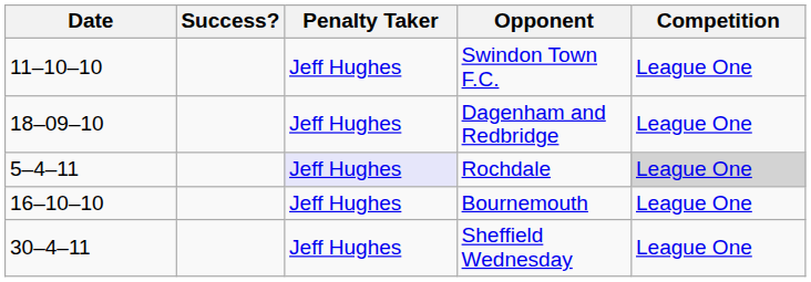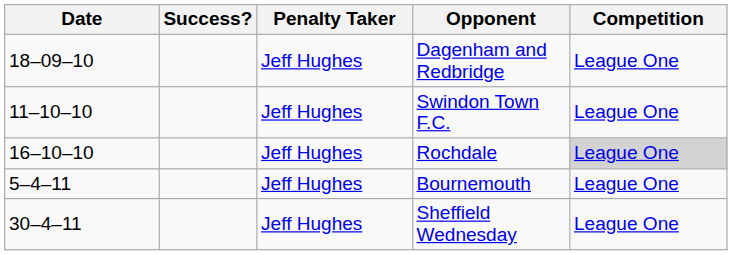 <table class="wikitable">
 <tr>
 <th width=22%>Date</th>
 <th width=12%>Success?</th>
 <th width=22%>Penalty Taker</th>
 <th width=22%>Opponent</th>
 <th width=22%>Competition</th>
 </tr>
 <tr>
+<td>18–09–10</td>
+<td></td>
+<td> <a href='#'>Jeff Hughes</a></td>
+<td><a href='#'>Dagenham and Redbridge</a></td>
+<td><a href='#'>League One</a></td>
+</tr>
+<tr>
 <td>11–10–10</td>
 <td></td>
 <td> <a href='#'>Jeff Hughes</a></td>
 <td><a href='#'>Swindon Town F.C.</a></td>
 <td><a href='#'>League One</a></td>
 </tr>
 <tr>
-<td>18–09–10</td>
+<td>16–10–10</td>
 <td></td>
 <td> <a href='#'>Jeff Hughes</a></td>
-<td><a href='#'>Dagenham and Redbridge</a></td>
-<td><a href='#'>League One</a></td>
-</tr>
-<tr>
-<td>5–4–11</td>
-<td></td>
-<td style="background: lavender;"> <a href='#'>Jeff Hughes</a></td>
 <td><a href='#'>Rochdale</a></td>
 <td style="background: lightgrey;"><a href='#'>League One</a></td>
 </tr>
 <tr>
-<td>16–10–10</td>
+<td>5–4–11</td>
 <td></td>
 <td> <a href='#'>Jeff Hughes</a></td>
 <td><a href='#'>Bournemouth</a></td>
 <td><a href='#'>League One</a></td>
 </tr>
 <tr>
 <td>30–4–11</td>
 <td></td>
 <td> <a href='#'>Jeff Hughes</a></td>
 <td><a href='#'>Sheffield Wednesday</a></td>
 <td><a href='#'>League One</a></td>
 </tr>
 </table>
